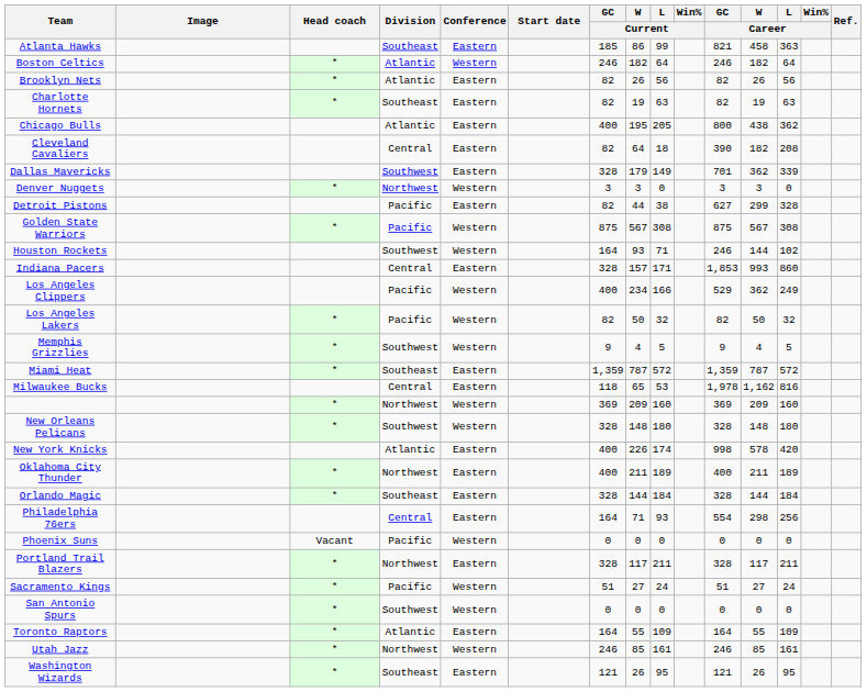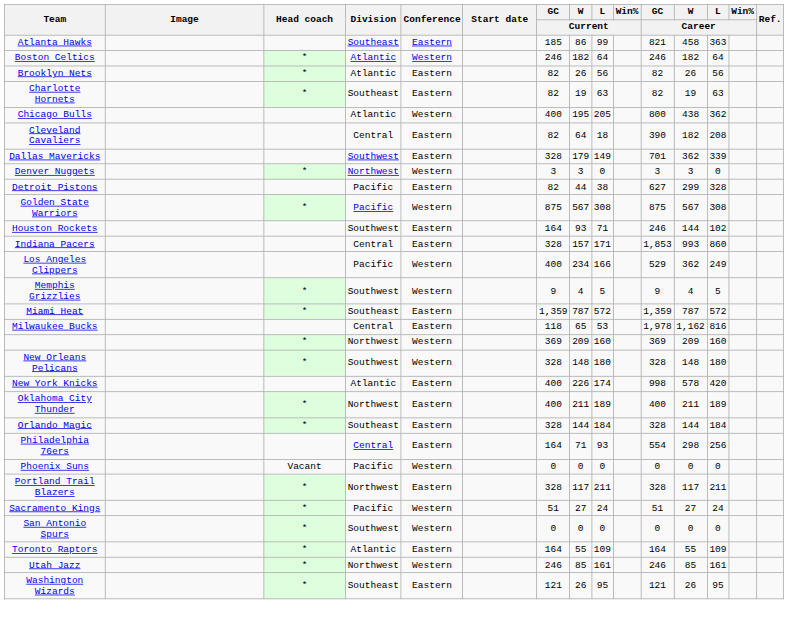 <table class="wikitable sortable" style="text-align:center; font-size:95%">
 <tr>
 <th rowspan="2" scope="col" style="width:125px">Team</th>
 <th rowspan="2" scope="col" style="width:200px" class="unsortable">Image</th>
 <th rowspan="2" scope="col" style="width:100px">Head coach</th>
 <th scope="col" rowspan="2" style="width:65px">Division</th>
 <th scope="col" rowspan="2" style="width:65px">Conference</th>
 <th scope="col" rowspan="2" style="width:90px">Start date</th>
 <th scope="col" style="width:20px">GC</th>
 <th scope="col" style="width:20px">W</th>
 <th scope="col" style="width:20px">L</th>
 <th scope="col" style="width:30px">Win%</th>
 <th scope="col" style="width:20px">GC</th>
 <th scope="col" style="width:20px">W</th>
 <th scope="col" style="width:20px">L</th>
 <th scope="col" style="width:30px">Win%</th>
 <th scope="col" rowspan="2" class="unsortable">Ref.</th>
 </tr>
 <tr class="unsortable">
 <th colspan="4" scope="col">Current</th>
 <th scope="col" colspan="4">Career</th>
 </tr>
 <tr>
 <td><a href='#'>Atlanta Hawks</a></td>
 <td></td>
 <td></td>
 <td><a href='#'>Southeast</a></td>
 <td><a href='#'>Eastern</a></td>
 <td><a href='#'></a></td>
 <td>185</td>
 <td>86</td>
 <td>99</td>
 <td></td>
 <td>821</td>
 <td>458</td>
 <td>363</td>
 <td></td>
 <td></td>
 </tr>
 <tr>
 <td><a href='#'>Boston Celtics</a></td>
 <td></td>
 <td style="background-color:#DDFFDD">*</td>
 <td><a href='#'>Atlantic</a></td>
 <td><a href='#'>Western</a></td>
 <td><a href='#'></a></td>
 <td>246</td>
 <td>182</td>
 <td>64</td>
 <td></td>
 <td>246</td>
 <td>182</td>
 <td>64</td>
 <td></td>
 <td></td>
 </tr>
 <tr>
 <td><a href='#'>Brooklyn Nets</a></td>
 <td></td>
 <td style="background-color:#DDFFDD">*</td>
 <td>Atlantic</td>
 <td>Eastern</td>
 <td><a href='#'></a></td>
 <td>82</td>
 <td>26</td>
 <td>56</td>
 <td></td>
 <td>82</td>
 <td>26</td>
 <td>56</td>
 <td></td>
 <td></td>
 </tr>
 <tr>
 <td><a href='#'>Charlotte Hornets</a></td>
 <td></td>
 <td style="background-color:#DDFFDD">*</td>
 <td>Southeast</td>
 <td>Eastern</td>
 <td><a href='#'></a></td>
 <td>82</td>
 <td>19</td>
 <td>63</td>
 <td></td>
 <td>82</td>
 <td>19</td>
 <td>63</td>
 <td></td>
 <td></td>
 </tr>
 <tr>
 <td><a href='#'>Chicago Bulls</a></td>
 <td></td>
 <td></td>
 <td>Atlantic</td>
-<td>Eastern</td>
+<td>Western</td>
 <td><a href='#'></a></td>
 <td>400</td>
 <td>195</td>
 <td>205</td>
 <td></td>
 <td>800</td>
 <td>438</td>
 <td>362</td>
 <td></td>
 <td></td>
 </tr>
 <tr>
 <td><a href='#'>Cleveland Cavaliers</a></td>
 <td></td>
 <td></td>
 <td>Central</td>
 <td>Eastern</td>
 <td><a href='#'></a></td>
 <td>82</td>
 <td>64</td>
 <td>18</td>
 <td></td>
 <td>390</td>
 <td>182</td>
 <td>208</td>
 <td></td>
 <td></td>
 </tr>
 <tr>
 <td><a href='#'>Dallas Mavericks</a></td>
 <td></td>
 <td></td>
 <td><a href='#'>Southwest</a></td>
 <td>Eastern</td>
 <td><a href='#'></a></td>
 <td>328</td>
 <td>179</td>
 <td>149</td>
 <td></td>
 <td>701</td>
 <td>362</td>
 <td>339</td>
 <td></td>
 <td></td>
 </tr>
 <tr>
 <td><a href='#'>Denver Nuggets</a></td>
 <td></td>
 <td style="background-color:#DDFFDD">*</td>
 <td><a href='#'>Northwest</a></td>
 <td>Western</td>
 <td><a href='#'></a></td>
 <td>3</td>
 <td>3</td>
 <td>0</td>
 <td></td>
 <td>3</td>
 <td>3</td>
 <td>0</td>
 <td></td>
 <td></td>
 </tr>
 <tr>
 <td><a href='#'>Detroit Pistons</a></td>
 <td></td>
 <td></td>
 <td>Pacific</td>
 <td>Eastern</td>
 <td><a href='#'></a></td>
 <td>82</td>
 <td>44</td>
 <td>38</td>
 <td></td>
 <td>627</td>
 <td>299</td>
 <td>328</td>
 <td></td>
 <td></td>
 </tr>
 <tr>
 <td><a href='#'>Golden State Warriors</a></td>
 <td></td>
 <td style="background-color:#DDFFDD">*</td>
 <td><a href='#'>Pacific</a></td>
 <td>Western</td>
 <td><a href='#'></a></td>
 <td>875</td>
 <td>567</td>
 <td>308</td>
 <td></td>
 <td>875</td>
 <td>567</td>
 <td>308</td>
 <td></td>
 <td></td>
 </tr>
 <tr>
 <td><a href='#'>Houston Rockets</a></td>
 <td></td>
 <td></td>
 <td>Southwest</td>
-<td>Western</td>
+<td>Eastern</td>
 <td><a href='#'></a></td>
 <td>164</td>
 <td>93</td>
 <td>71</td>
 <td></td>
 <td>246</td>
 <td>144</td>
 <td>102</td>
 <td></td>
 <td></td>
 </tr>
 <tr>
 <td><a href='#'>Indiana Pacers</a></td>
 <td></td>
 <td></td>
 <td>Central</td>
 <td>Eastern</td>
 <td><a href='#'></a></td>
 <td>328</td>
 <td>157</td>
 <td>171</td>
 <td></td>
 <td>1,853</td>
 <td>993</td>
 <td>860</td>
 <td></td>
 <td></td>
 </tr>
 <tr>
 <td><a href='#'>Los Angeles Clippers</a></td>
 <td></td>
 <td></td>
 <td>Pacific</td>
 <td>Western</td>
 <td><a href='#'></a></td>
 <td>400</td>
 <td>234</td>
 <td>166</td>
 <td></td>
 <td>529</td>
 <td>362</td>
 <td>249</td>
-<td></td>
-<td></td>
-</tr>
-<tr>
-<td><a href='#'>Los Angeles Lakers</a></td>
-<td></td>
-<td style="background-color:#DDFFDD">*</td>
-<td>Pacific</td>
-<td>Western</td>
-<td><a href='#'></a></td>
-<td>82</td>
-<td>50</td>
-<td>32</td>
-<td></td>
-<td>82</td>
-<td>50</td>
-<td>32</td>
 <td></td>
 <td></td>
 </tr>
 <tr>
 <td><a href='#'>Memphis Grizzlies</a></td>
 <td></td>
 <td style="background-color:#DDFFDD">*</td>
 <td>Southwest</td>
 <td>Western</td>
 <td><a href='#'></a></td>
 <td>9</td>
 <td>4</td>
 <td>5</td>
 <td></td>
 <td>9</td>
 <td>4</td>
 <td>5</td>
 <td></td>
 <td></td>
 </tr>
 <tr>
 <td><a href='#'>Miami Heat</a></td>
 <td></td>
 <td style="background-color:#DDFFDD">*</td>
 <td>Southeast</td>
 <td>Eastern</td>
 <td><a href='#'></a></td>
 <td>1,359</td>
 <td>787</td>
 <td>572</td>
 <td></td>
 <td>1,359</td>
 <td>787</td>
 <td>572</td>
 <td></td>
 <td></td>
 </tr>
 <tr>
 <td><a href='#'>Milwaukee Bucks</a></td>
 <td></td>
 <td></td>
 <td>Central</td>
 <td>Eastern</td>
 <td><a href='#'></a></td>
 <td>118</td>
 <td>65</td>
 <td>53</td>
 <td></td>
 <td>1,978</td>
 <td>1,162</td>
 <td>816</td>
 <td></td>
 <td></td>
 </tr>
 <tr>
 <td></td>
 <td></td>
 <td style="background-color:#DDFFDD">*</td>
 <td>Northwest</td>
 <td>Western</td>
 <td><a href='#'></a></td>
 <td>369</td>
 <td>209</td>
 <td>160</td>
 <td></td>
 <td>369</td>
 <td>209</td>
 <td>160</td>
 <td></td>
 <td></td>
 </tr>
 <tr>
 <td><a href='#'>New Orleans Pelicans</a></td>
 <td></td>
 <td style="background-color:#DDFFDD">*</td>
 <td>Southwest</td>
 <td>Western</td>
 <td><a href='#'></a></td>
 <td>328</td>
 <td>148</td>
 <td>180</td>
 <td></td>
 <td>328</td>
 <td>148</td>
 <td>180</td>
 <td></td>
 <td></td>
 </tr>
 <tr>
 <td><a href='#'>New York Knicks</a></td>
 <td></td>
 <td></td>
 <td>Atlantic</td>
 <td>Eastern</td>
 <td><a href='#'></a></td>
 <td>400</td>
 <td>226</td>
 <td>174</td>
 <td></td>
 <td>998</td>
 <td>578</td>
 <td>420</td>
 <td></td>
 <td></td>
 </tr>
 <tr>
 <td><a href='#'>Oklahoma City Thunder</a></td>
 <td></td>
 <td style="background-color:#DDFFDD">*</td>
 <td>Northwest</td>
 <td>Eastern</td>
 <td><a href='#'></a></td>
 <td>400</td>
 <td>211</td>
 <td>189</td>
 <td></td>
 <td>400</td>
 <td>211</td>
 <td>189</td>
 <td></td>
 <td></td>
 </tr>
 <tr>
 <td><a href='#'>Orlando Magic</a></td>
 <td></td>
 <td style="background-color:#DDFFDD">*</td>
 <td>Southeast</td>
 <td>Eastern</td>
 <td><a href='#'></a></td>
 <td>328</td>
 <td>144</td>
 <td>184</td>
 <td></td>
 <td>328</td>
 <td>144</td>
 <td>184</td>
 <td></td>
 <td></td>
 </tr>
 <tr>
 <td><a href='#'>Philadelphia 76ers</a></td>
 <td></td>
 <td></td>
 <td><a href='#'>Central</a></td>
 <td>Eastern</td>
 <td><a href='#'></a></td>
 <td>164</td>
 <td>71</td>
 <td>93</td>
 <td></td>
 <td>554</td>
 <td>298</td>
 <td>256</td>
 <td></td>
 <td></td>
 </tr>
 <tr>
 <td><a href='#'>Phoenix Suns</a></td>
 <td></td>
 <td>Vacant</td>
 <td>Pacific</td>
 <td>Western</td>
 <td><a href='#'></a></td>
 <td>0</td>
 <td>0</td>
 <td>0</td>
 <td></td>
 <td>0</td>
 <td>0</td>
 <td>0</td>
 <td></td>
 <td></td>
 </tr>
 <tr>
 <td><a href='#'>Portland Trail Blazers</a></td>
 <td></td>
 <td style="background-color:#DDFFDD">*</td>
 <td>Northwest</td>
 <td>Eastern</td>
 <td><a href='#'></a></td>
 <td>328</td>
 <td>117</td>
 <td>211</td>
 <td></td>
 <td>328</td>
 <td>117</td>
 <td>211</td>
 <td></td>
 <td></td>
 </tr>
 <tr>
 <td><a href='#'>Sacramento Kings</a></td>
 <td></td>
 <td style="background-color:#DDFFDD">*</td>
 <td>Pacific</td>
 <td>Western</td>
 <td><a href='#'></a></td>
 <td>51</td>
 <td>27</td>
 <td>24</td>
 <td></td>
 <td>51</td>
 <td>27</td>
 <td>24</td>
 <td></td>
 <td></td>
 </tr>
 <tr>
 <td><a href='#'>San Antonio Spurs</a></td>
 <td></td>
 <td style="background-color:#DDFFDD">*</td>
 <td>Southwest</td>
 <td>Western</td>
 <td><a href='#'></a></td>
 <td>0</td>
 <td>0</td>
 <td>0</td>
 <td></td>
 <td>0</td>
 <td>0</td>
 <td>0</td>
 <td></td>
 <td></td>
 </tr>
 <tr>
 <td><a href='#'>Toronto Raptors</a></td>
 <td></td>
 <td style="background-color:#DDFFDD">*</td>
 <td>Atlantic</td>
 <td>Eastern</td>
 <td><a href='#'></a></td>
 <td>164</td>
 <td>55</td>
 <td>109</td>
 <td></td>
 <td>164</td>
 <td>55</td>
 <td>109</td>
 <td></td>
 <td></td>
 </tr>
 <tr>
 <td><a href='#'>Utah Jazz</a></td>
 <td></td>
 <td style="background-color:#DDFFDD">*</td>
 <td>Northwest</td>
 <td>Western</td>
 <td><a href='#'></a></td>
 <td>246</td>
 <td>85</td>
 <td>161</td>
 <td></td>
 <td>246</td>
 <td>85</td>
 <td>161</td>
 <td></td>
 <td></td>
 </tr>
 <tr>
 <td><a href='#'>Washington Wizards</a></td>
 <td></td>
 <td style="background-color:#DDFFDD">*</td>
 <td>Southeast</td>
 <td>Eastern</td>
 <td><a href='#'></a></td>
 <td>121</td>
 <td>26</td>
 <td>95</td>
 <td></td>
 <td>121</td>
 <td>26</td>
 <td>95</td>
 <td></td>
 <td></td>
 </tr>
 </table>
